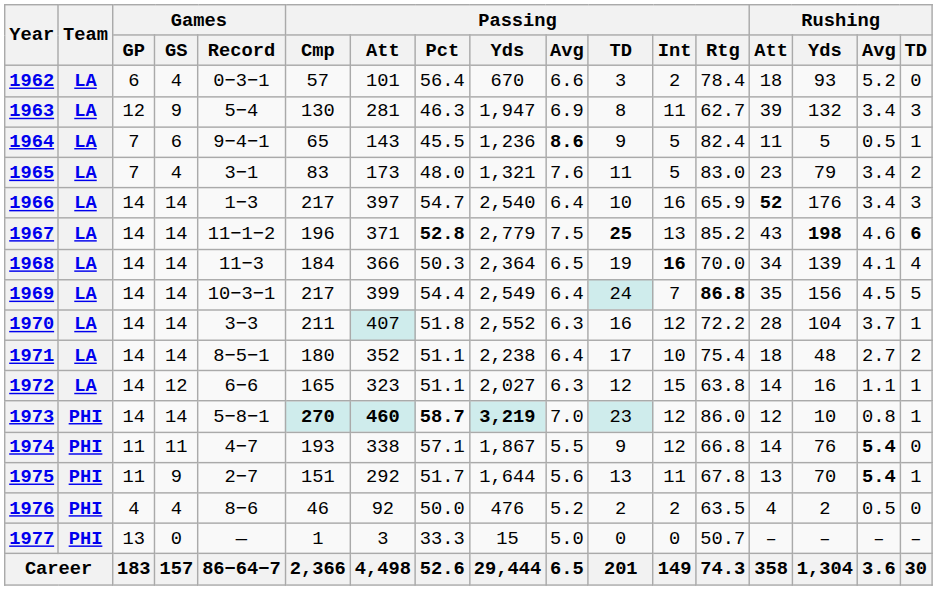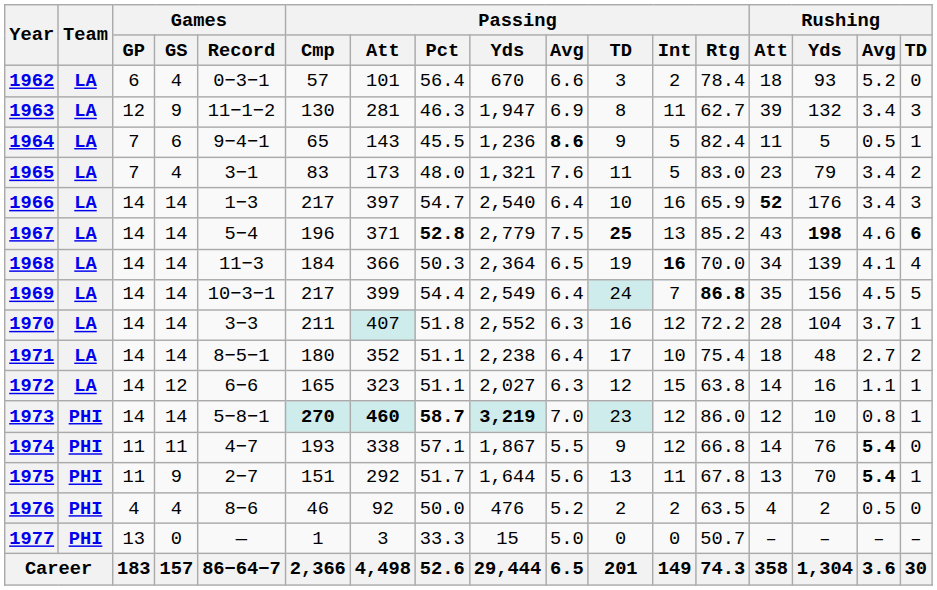 <table class="wikitable" style="text-align:center;">
 <tr>
 <th rowspan="2">Year</th>
 <th rowspan="2">Team</th>
 <th colspan="3">Games</th>
 <th colspan="8">Passing</th>
 <th colspan="4">Rushing</th>
 </tr>
 <tr>
 <th>GP</th>
 <th>GS</th>
 <th>Record</th>
 <th>Cmp</th>
 <th>Att</th>
 <th>Pct</th>
 <th>Yds</th>
 <th>Avg</th>
 <th>TD</th>
 <th>Int</th>
 <th>Rtg</th>
 <th>Att</th>
 <th>Yds</th>
 <th>Avg</th>
 <th>TD</th>
 </tr>
 <tr>
 <th><a href='#'>1962</a></th>
 <th><a href='#'>LA</a></th>
 <td>6</td>
 <td>4</td>
 <td>0−3−1</td>
 <td>57</td>
 <td>101</td>
 <td>56.4</td>
 <td>670</td>
 <td>6.6</td>
 <td>3</td>
 <td>2</td>
 <td>78.4</td>
 <td>18</td>
 <td>93</td>
 <td>5.2</td>
 <td>0</td>
 </tr>
 <tr>
 <th><a href='#'>1963</a></th>
 <th><a href='#'>LA</a></th>
 <td>12</td>
 <td>9</td>
-<td>5−4</td>
+<td>11−1−2</td>
 <td>130</td>
 <td>281</td>
 <td>46.3</td>
 <td>1,947</td>
 <td>6.9</td>
 <td>8</td>
 <td>11</td>
 <td>62.7</td>
 <td>39</td>
 <td>132</td>
 <td>3.4</td>
 <td>3</td>
 </tr>
 <tr>
 <th><a href='#'>1964</a></th>
 <th><a href='#'>LA</a></th>
 <td>7</td>
 <td>6</td>
 <td>9−4−1</td>
 <td>65</td>
 <td>143</td>
 <td>45.5</td>
 <td>1,236</td>
 <td><strong>8.6</strong></td>
 <td>9</td>
 <td>5</td>
 <td>82.4</td>
 <td>11</td>
 <td>5</td>
 <td>0.5</td>
 <td>1</td>
 </tr>
 <tr>
 <th><a href='#'>1965</a></th>
 <th><a href='#'>LA</a></th>
 <td>7</td>
 <td>4</td>
 <td>3−1</td>
 <td>83</td>
 <td>173</td>
 <td>48.0</td>
 <td>1,321</td>
 <td>7.6</td>
 <td>11</td>
 <td>5</td>
 <td>83.0</td>
 <td>23</td>
 <td>79</td>
 <td>3.4</td>
 <td>2</td>
 </tr>
 <tr>
 <th><a href='#'>1966</a></th>
 <th><a href='#'>LA</a></th>
 <td>14</td>
 <td>14</td>
 <td>1−3</td>
 <td>217</td>
 <td>397</td>
 <td>54.7</td>
 <td>2,540</td>
 <td>6.4</td>
 <td>10</td>
 <td>16</td>
 <td>65.9</td>
 <td><strong>52</strong></td>
 <td>176</td>
 <td>3.4</td>
 <td>3</td>
 </tr>
 <tr>
 <th><a href='#'>1967</a></th>
 <th><a href='#'>LA</a></th>
 <td>14</td>
 <td>14</td>
-<td>11−1−2</td>
+<td>5−4</td>
 <td>196</td>
 <td>371</td>
 <td><strong>52.8</strong></td>
 <td>2,779</td>
 <td>7.5</td>
 <td><strong>25</strong></td>
 <td>13</td>
 <td>85.2</td>
 <td>43</td>
 <td><strong>198</strong></td>
 <td>4.6</td>
 <td><strong>6</strong></td>
 </tr>
 <tr>
 <th><a href='#'>1968</a></th>
 <th><a href='#'>LA</a></th>
 <td>14</td>
 <td>14</td>
 <td>11−3</td>
 <td>184</td>
 <td>366</td>
 <td>50.3</td>
 <td>2,364</td>
 <td>6.5</td>
 <td>19</td>
 <td><strong>16</strong></td>
 <td>70.0</td>
 <td>34</td>
 <td>139</td>
 <td>4.1</td>
 <td>4</td>
 </tr>
 <tr>
 <th><a href='#'>1969</a></th>
 <th><a href='#'>LA</a></th>
 <td>14</td>
 <td>14</td>
 <td>10−3−1</td>
 <td>217</td>
 <td>399</td>
 <td>54.4</td>
 <td>2,549</td>
 <td>6.4</td>
 <td style="background:#cfecec; width:3em;">24</td>
 <td>7</td>
 <td><strong>86.8</strong></td>
 <td>35</td>
 <td>156</td>
 <td>4.5</td>
 <td>5</td>
 </tr>
 <tr>
 <th><a href='#'>1970</a></th>
 <th><a href='#'>LA</a></th>
 <td>14</td>
 <td>14</td>
 <td>3−3</td>
 <td>211</td>
 <td style="background:#cfecec; width:3em;">407</td>
 <td>51.8</td>
 <td>2,552</td>
 <td>6.3</td>
 <td>16</td>
 <td>12</td>
 <td>72.2</td>
 <td>28</td>
 <td>104</td>
 <td>3.7</td>
 <td>1</td>
 </tr>
 <tr>
 <th><a href='#'>1971</a></th>
 <th><a href='#'>LA</a></th>
 <td>14</td>
 <td>14</td>
 <td>8−5−1</td>
 <td>180</td>
 <td>352</td>
 <td>51.1</td>
 <td>2,238</td>
 <td>6.4</td>
 <td>17</td>
 <td>10</td>
 <td>75.4</td>
 <td>18</td>
 <td>48</td>
 <td>2.7</td>
 <td>2</td>
 </tr>
 <tr>
 <th><a href='#'>1972</a></th>
 <th><a href='#'>LA</a></th>
 <td>14</td>
 <td>12</td>
 <td>6−6</td>
 <td>165</td>
 <td>323</td>
 <td>51.1</td>
 <td>2,027</td>
 <td>6.3</td>
 <td>12</td>
 <td>15</td>
 <td>63.8</td>
 <td>14</td>
 <td>16</td>
 <td>1.1</td>
 <td>1</td>
 </tr>
 <tr>
 <th><a href='#'>1973</a></th>
 <th><a href='#'>PHI</a></th>
 <td>14</td>
 <td>14</td>
 <td>5−8−1</td>
 <td style="background:#cfecec; width:3em;"><strong>270</strong></td>
 <td style="background:#cfecec; width:3em;"><strong>460</strong></td>
 <td><strong>58.7</strong></td>
 <td style="background:#cfecec; width:3em;"><strong>3,219</strong></td>
 <td>7.0</td>
 <td style="background:#cfecec; width:3em;">23</td>
 <td>12</td>
 <td>86.0</td>
 <td>12</td>
 <td>10</td>
 <td>0.8</td>
 <td>1</td>
 </tr>
 <tr>
 <th><a href='#'>1974</a></th>
 <th><a href='#'>PHI</a></th>
 <td>11</td>
 <td>11</td>
 <td>4−7</td>
 <td>193</td>
 <td>338</td>
 <td>57.1</td>
 <td>1,867</td>
 <td>5.5</td>
 <td>9</td>
 <td>12</td>
 <td>66.8</td>
 <td>14</td>
 <td>76</td>
 <td><strong>5.4</strong></td>
 <td>0</td>
 </tr>
 <tr>
 <th><a href='#'>1975</a></th>
 <th><a href='#'>PHI</a></th>
 <td>11</td>
 <td>9</td>
 <td>2−7</td>
 <td>151</td>
 <td>292</td>
 <td>51.7</td>
 <td>1,644</td>
 <td>5.6</td>
 <td>13</td>
 <td>11</td>
 <td>67.8</td>
 <td>13</td>
 <td>70</td>
 <td><strong>5.4</strong></td>
 <td>1</td>
 </tr>
 <tr>
 <th><a href='#'>1976</a></th>
 <th><a href='#'>PHI</a></th>
 <td>4</td>
 <td>4</td>
 <td>8−6</td>
 <td>46</td>
 <td>92</td>
 <td>50.0</td>
 <td>476</td>
 <td>5.2</td>
 <td>2</td>
 <td>2</td>
 <td>63.5</td>
 <td>4</td>
 <td>2</td>
 <td>0.5</td>
 <td>0</td>
 </tr>
 <tr>
 <th><a href='#'>1977</a></th>
 <th><a href='#'>PHI</a></th>
 <td>13</td>
 <td>0</td>
 <td>—</td>
 <td>1</td>
 <td>3</td>
 <td>33.3</td>
 <td>15</td>
 <td>5.0</td>
 <td>0</td>
 <td>0</td>
 <td>50.7</td>
 <td>–</td>
 <td>–</td>
 <td>–</td>
 <td>–</td>
 </tr>
 <tr>
 <th colspan="2">Career</th>
 <th>183</th>
 <th>157</th>
 <th>86−64−7</th>
 <th>2,366</th>
 <th>4,498</th>
 <th>52.6</th>
 <th>29,444</th>
 <th>6.5</th>
 <th>201</th>
 <th>149</th>
 <th>74.3</th>
 <th>358</th>
 <th>1,304</th>
 <th>3.6</th>
 <th>30</th>
 </tr>
 </table>
